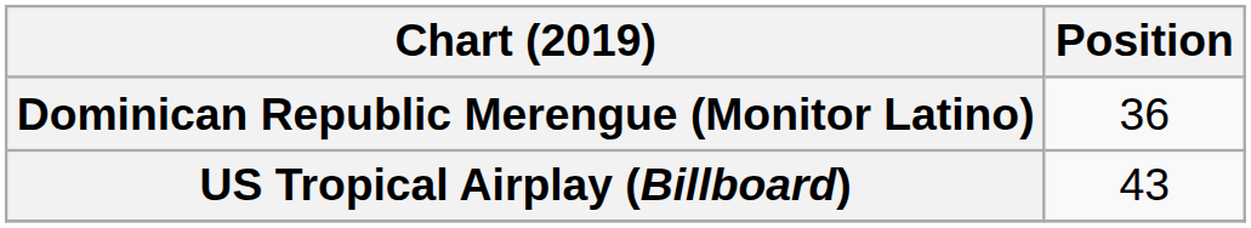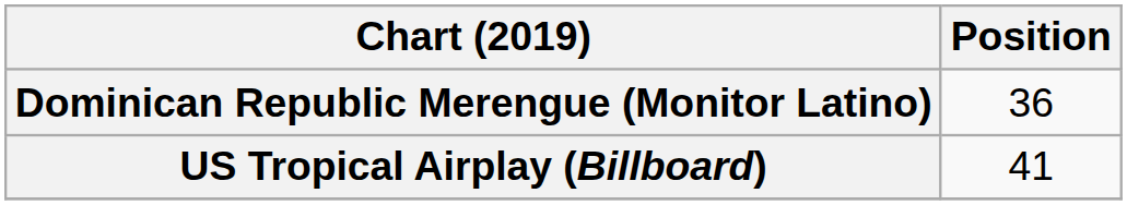 <table class="wikitable plainrowheaders " style="text-align:center;">
 <tr>
 <th scope="col">Chart (2019)</th>
 <th scope="col">Position</th>
 </tr>
 <tr>
 <th scope="row">Dominican Republic Merengue (Monitor Latino)</th>
 <td>36</td>
 </tr>
 <tr>
 <th scope="row">US Tropical Airplay (<em>Billboard</em>)</th>
-<td>43</td>
+<td>41</td>
 </tr>
 <tr>
 </tr>
 </table>
